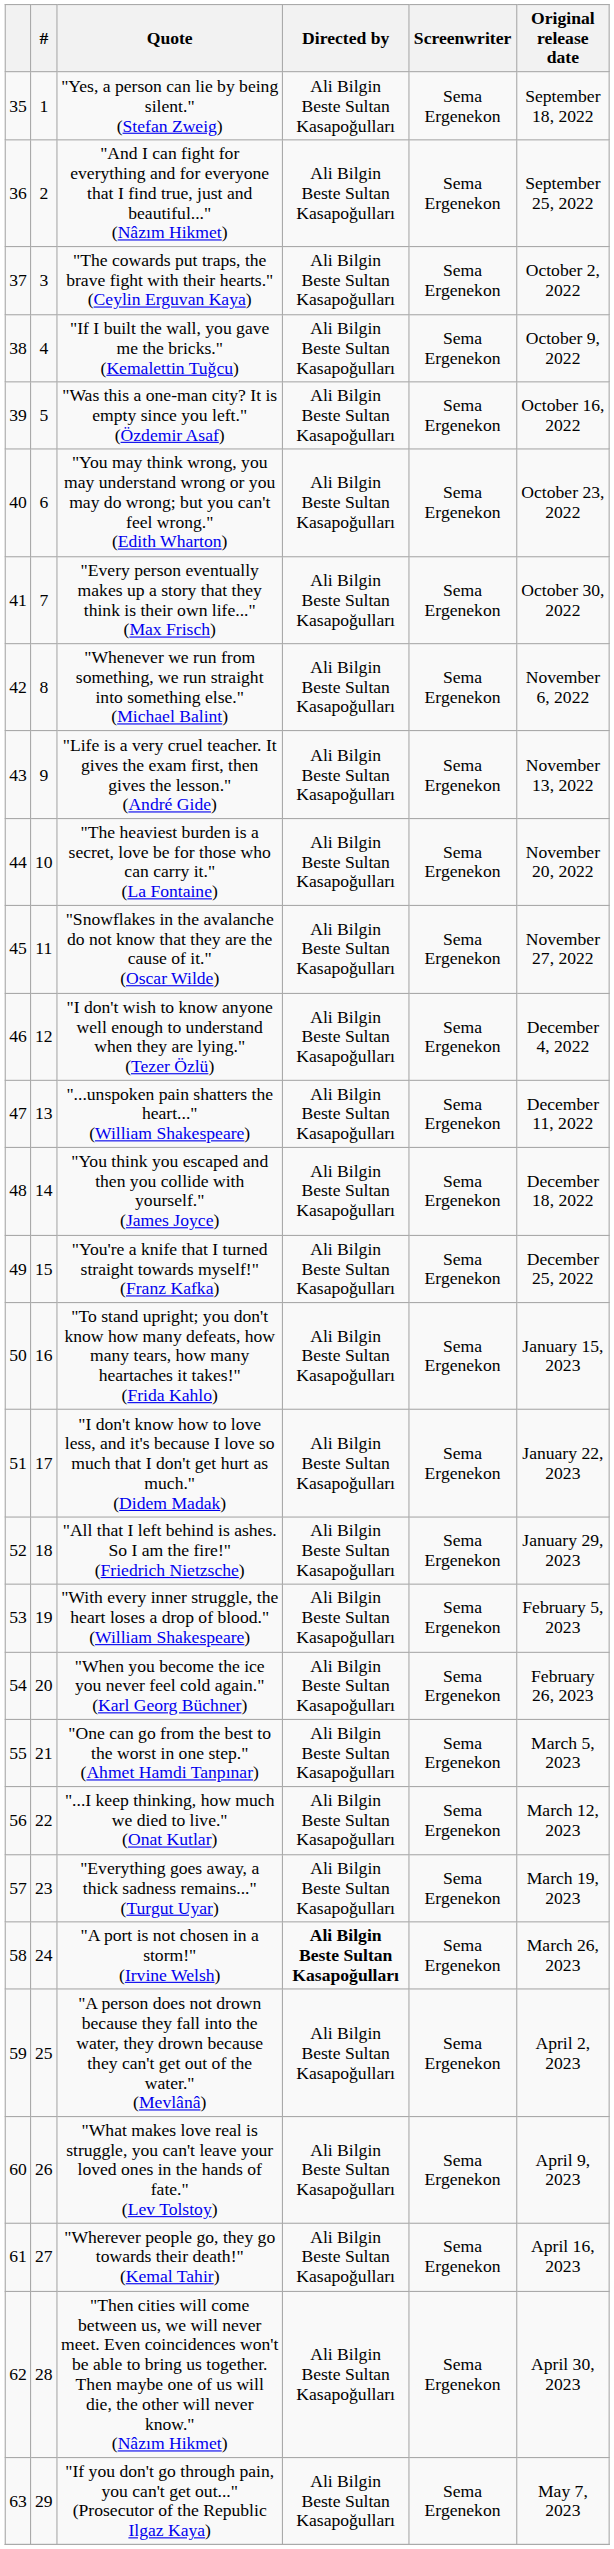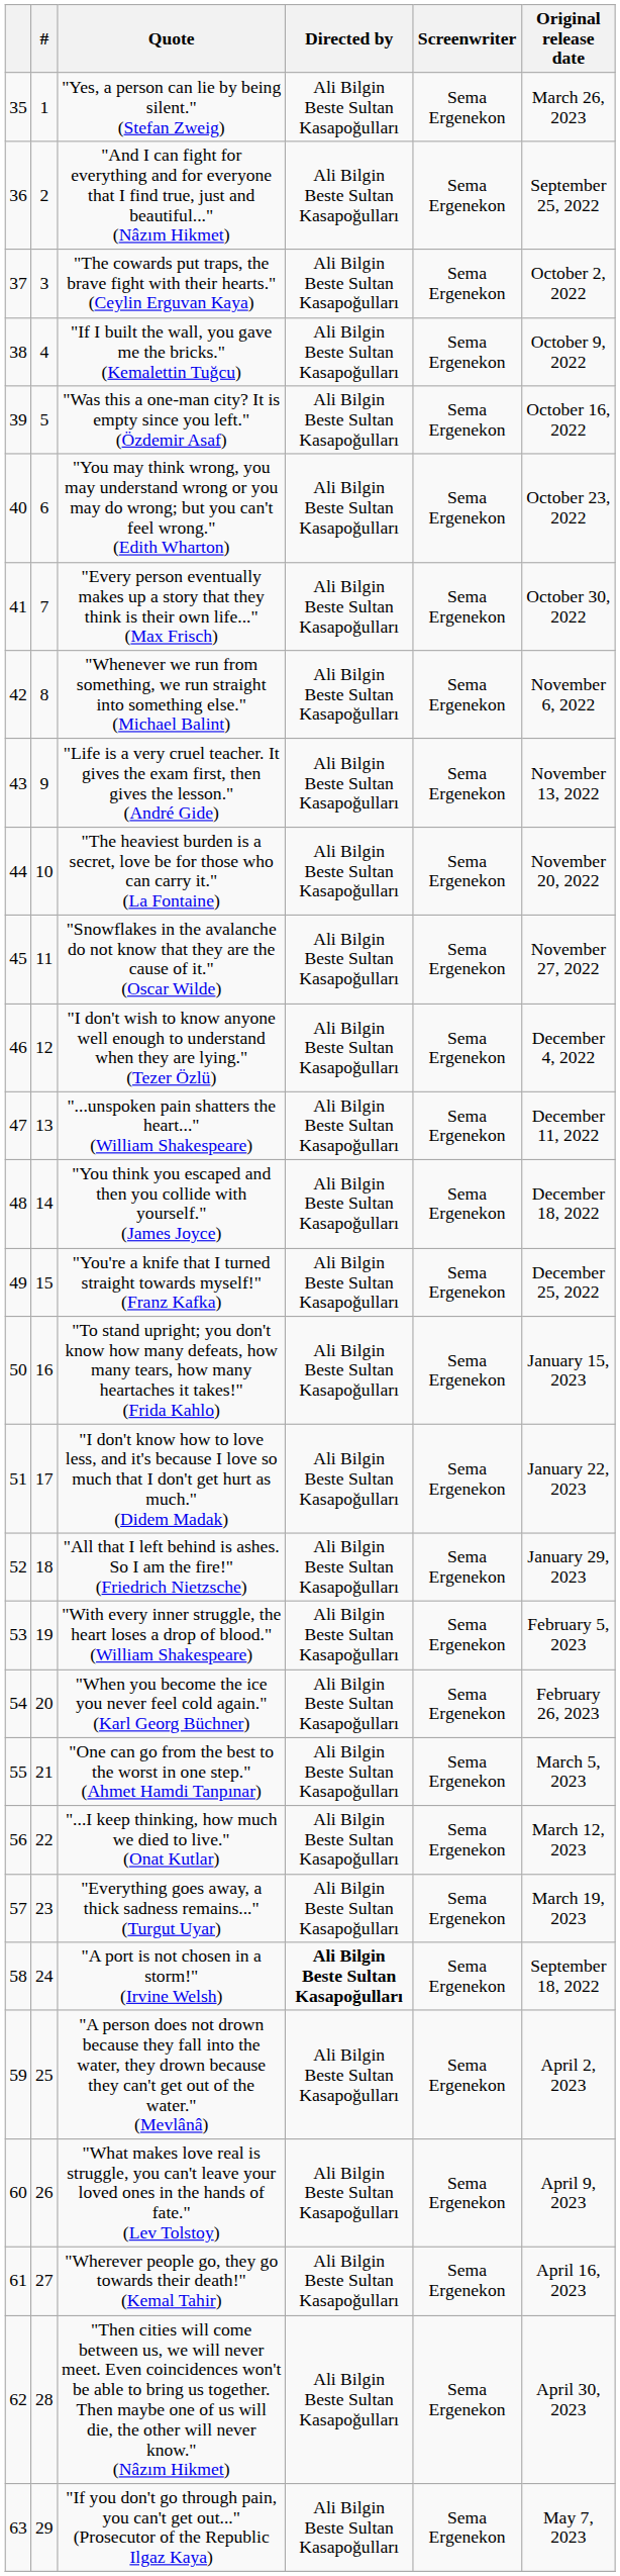 <table class="wikitable" style="margin-left:auto; margin-right:auto; width:550px; text-align:center">
 <tr>
 <th></th>
 <th>#</th>
 <th>Quote</th>
 <th>Directed by</th>
 <th>Screenwriter</th>
 <th>Original release date</th>
 </tr>
 <tr>
 <td>35</td>
 <td>1</td>
 <td>"Yes, a person can lie by being silent."<br>(<a href='#'>Stefan Zweig</a>)</td>
 <td>Ali Bilgin<br>Beste Sultan Kasapoğulları</td>
 <td>Sema Ergenekon</td>
-<td>September 18, 2022</td>
+<td>March 26, 2023</td>
 </tr>
 <tr>
 <td>36</td>
 <td>2</td>
 <td>"And I can fight for everything and for everyone that I find true, just and beautiful..."<br>(<a href='#'>Nâzım Hikmet</a>)</td>
 <td>Ali Bilgin<br>Beste Sultan Kasapoğulları</td>
 <td>Sema Ergenekon</td>
 <td>September 25, 2022</td>
 </tr>
 <tr>
 <td>37</td>
 <td>3</td>
 <td>"The cowards put traps, the brave fight with their hearts."<br>(<a href='#'>Ceylin Erguvan Kaya</a>)</td>
 <td>Ali Bilgin<br>Beste Sultan Kasapoğulları</td>
 <td>Sema Ergenekon</td>
 <td>October 2, 2022</td>
 </tr>
 <tr>
 <td>38</td>
 <td>4</td>
 <td>"If I built the wall, you gave me the bricks."<br>(<a href='#'>Kemalettin Tuğcu</a>)</td>
 <td>Ali Bilgin<br>Beste Sultan Kasapoğulları</td>
 <td>Sema Ergenekon</td>
 <td>October 9, 2022</td>
 </tr>
 <tr>
 <td>39</td>
 <td>5</td>
 <td>"Was this a one-man city? It is empty since you left."<br>(<a href='#'>Özdemir Asaf</a>)</td>
 <td>Ali Bilgin<br>Beste Sultan Kasapoğulları</td>
 <td>Sema Ergenekon</td>
 <td>October 16, 2022</td>
 </tr>
 <tr>
 <td>40</td>
 <td>6</td>
 <td>"You may think wrong, you may understand wrong or you may do wrong; but you can't feel wrong."<br>(<a href='#'>Edith Wharton</a>)</td>
 <td>Ali Bilgin<br>Beste Sultan Kasapoğulları</td>
 <td>Sema Ergenekon</td>
 <td>October 23, 2022</td>
 </tr>
 <tr>
 <td>41</td>
 <td>7</td>
 <td>"Every person eventually makes up a story that they think is their own life..."<br>(<a href='#'>Max Frisch</a>)</td>
 <td>Ali Bilgin<br>Beste Sultan Kasapoğulları</td>
 <td>Sema Ergenekon</td>
 <td>October 30, 2022</td>
 </tr>
 <tr>
 <td>42</td>
 <td>8</td>
 <td>"Whenever we run from something, we run straight into something else."<br>(<a href='#'>Michael Balint</a>)</td>
 <td>Ali Bilgin<br>Beste Sultan Kasapoğulları</td>
 <td>Sema Ergenekon</td>
 <td>November 6, 2022</td>
 </tr>
 <tr>
 <td>43</td>
 <td>9</td>
 <td>"Life is a very cruel teacher. It gives the exam first, then gives the lesson."<br>(<a href='#'>André Gide</a>)</td>
 <td>Ali Bilgin<br>Beste Sultan Kasapoğulları</td>
 <td>Sema Ergenekon</td>
 <td>November 13, 2022</td>
 </tr>
 <tr>
 <td>44</td>
 <td>10</td>
 <td>"The heaviest burden is a secret, love be for those who can carry it."<br>(<a href='#'>La Fontaine</a>)</td>
 <td>Ali Bilgin<br>Beste Sultan Kasapoğulları</td>
 <td>Sema Ergenekon</td>
 <td>November 20, 2022</td>
 </tr>
 <tr>
 <td>45</td>
 <td>11</td>
 <td>"Snowflakes in the avalanche do not know that they are the cause of it."<br>(<a href='#'>Oscar Wilde</a>)</td>
 <td>Ali Bilgin<br>Beste Sultan Kasapoğulları</td>
 <td>Sema Ergenekon</td>
 <td>November 27, 2022</td>
 </tr>
 <tr>
 <td>46</td>
 <td>12</td>
 <td>"I don't wish to know anyone well enough to understand when they are lying."<br>(<a href='#'>Tezer Özlü</a>)</td>
 <td>Ali Bilgin<br>Beste Sultan Kasapoğulları</td>
 <td>Sema Ergenekon</td>
 <td>December 4, 2022</td>
 </tr>
 <tr>
 <td>47</td>
 <td>13</td>
 <td>"...unspoken pain shatters the heart..."<br>(<a href='#'>William Shakespeare</a>)</td>
 <td>Ali Bilgin<br>Beste Sultan Kasapoğulları</td>
 <td>Sema Ergenekon</td>
 <td>December 11, 2022</td>
 </tr>
 <tr>
 <td>48</td>
 <td>14</td>
 <td>"You think you escaped and then you collide with yourself."<br>(<a href='#'>James Joyce</a>)</td>
 <td>Ali Bilgin<br>Beste Sultan Kasapoğulları</td>
 <td>Sema Ergenekon</td>
 <td>December 18, 2022</td>
 </tr>
 <tr>
 <td>49</td>
 <td>15</td>
 <td>"You're a knife that I turned straight towards myself!"<br>(<a href='#'>Franz Kafka</a>)</td>
 <td>Ali Bilgin<br>Beste Sultan Kasapoğulları</td>
 <td>Sema Ergenekon</td>
 <td>December 25, 2022</td>
 </tr>
 <tr>
 <td>50</td>
 <td>16</td>
 <td>"To stand upright; you don't know how many defeats, how many tears, how many heartaches it takes!"<br>(<a href='#'>Frida Kahlo</a>)</td>
 <td>Ali Bilgin<br>Beste Sultan Kasapoğulları</td>
 <td>Sema Ergenekon</td>
 <td>January 15, 2023</td>
 </tr>
 <tr>
 <td>51</td>
 <td>17</td>
 <td>"I don't know how to love less, and it's because I love so much that I don't get hurt as much."<br>(<a href='#'>Didem Madak</a>)</td>
 <td>Ali Bilgin<br>Beste Sultan Kasapoğulları</td>
 <td>Sema Ergenekon</td>
 <td>January 22, 2023</td>
 </tr>
 <tr>
 <td>52</td>
 <td>18</td>
 <td>"All that I left behind is ashes. So I am the fire!"<br>(<a href='#'>Friedrich Nietzsche</a>)</td>
 <td>Ali Bilgin<br>Beste Sultan Kasapoğulları</td>
 <td>Sema Ergenekon</td>
 <td>January 29, 2023</td>
 </tr>
 <tr>
 <td>53</td>
 <td>19</td>
 <td>"With every inner struggle, the heart loses a drop of blood."<br>(<a href='#'>William Shakespeare</a>)</td>
 <td>Ali Bilgin<br>Beste Sultan Kasapoğulları</td>
 <td>Sema Ergenekon</td>
 <td>February 5, 2023</td>
 </tr>
 <tr>
 <td>54</td>
 <td>20</td>
 <td>"When you become the ice you never feel cold again."<br>(<a href='#'>Karl Georg Büchner</a>)</td>
 <td>Ali Bilgin<br>Beste Sultan Kasapoğulları</td>
 <td>Sema Ergenekon</td>
 <td>February 26, 2023</td>
 </tr>
 <tr>
 <td>55</td>
 <td>21</td>
 <td>"One can go from the best to the worst in one step."<br>(<a href='#'>Ahmet Hamdi Tanpınar</a>)</td>
 <td>Ali Bilgin<br>Beste Sultan Kasapoğulları</td>
 <td>Sema Ergenekon</td>
 <td>March 5, 2023</td>
 </tr>
 <tr>
 <td>56</td>
 <td>22</td>
 <td>"...I keep thinking, how much we died to live."<br>(<a href='#'>Onat Kutlar</a>)</td>
 <td>Ali Bilgin<br>Beste Sultan Kasapoğulları</td>
 <td>Sema Ergenekon</td>
 <td>March 12, 2023</td>
 </tr>
 <tr>
 <td>57</td>
 <td>23</td>
 <td>"Everything goes away, a thick sadness remains..."<br>(<a href='#'>Turgut Uyar</a>)</td>
 <td>Ali Bilgin<br>Beste Sultan Kasapoğulları</td>
 <td>Sema Ergenekon</td>
 <td>March 19, 2023</td>
 </tr>
 <tr>
 <td>58</td>
 <td>24</td>
 <td>"A port is not chosen in a storm!"<br>(<a href='#'>Irvine Welsh</a>)</td>
 <td><strong>Ali Bilgin<br>Beste Sultan Kasapoğulları</strong></td>
 <td>Sema Ergenekon</td>
-<td>March 26, 2023</td>
+<td>September 18, 2022</td>
 </tr>
 <tr>
 <td>59</td>
 <td>25</td>
 <td>"A person does not drown because they fall into the water, they drown because they can't get out of the water."<br>(<a href='#'>Mevlânâ</a>)</td>
 <td>Ali Bilgin<br>Beste Sultan Kasapoğulları</td>
 <td>Sema Ergenekon</td>
 <td>April 2, 2023</td>
 </tr>
 <tr>
 <td>60</td>
 <td>26</td>
 <td>"What makes love real is struggle, you can't leave your loved ones in the hands of fate."<br>(<a href='#'>Lev Tolstoy</a>)</td>
 <td>Ali Bilgin<br>Beste Sultan Kasapoğulları</td>
 <td>Sema Ergenekon</td>
 <td>April 9, 2023</td>
 </tr>
 <tr>
 <td>61</td>
 <td>27</td>
 <td>"Wherever people go, they go towards their death!"<br>(<a href='#'>Kemal Tahir</a>)</td>
 <td>Ali Bilgin<br>Beste Sultan Kasapoğulları</td>
 <td>Sema Ergenekon</td>
 <td>April 16, 2023</td>
 </tr>
 <tr>
 <td>62</td>
 <td>28</td>
 <td>"Then cities will come between us, we will never meet. Even coincidences won't be able to bring us together. Then maybe one of us will die, the other will never know."<br>(<a href='#'>Nâzım Hikmet</a>)</td>
 <td>Ali Bilgin<br>Beste Sultan Kasapoğulları</td>
 <td>Sema Ergenekon</td>
 <td>April 30, 2023</td>
 </tr>
 <tr>
 <td>63</td>
 <td>29</td>
 <td>"If you don't go through pain, you can't get out..."<br>(Prosecutor of the Republic <a href='#'>Ilgaz Kaya</a>)</td>
 <td>Ali Bilgin<br>Beste Sultan Kasapoğulları</td>
 <td>Sema Ergenekon</td>
 <td>May 7, 2023</td>
 </tr>
 <tr>
 </tr>
 </table>
